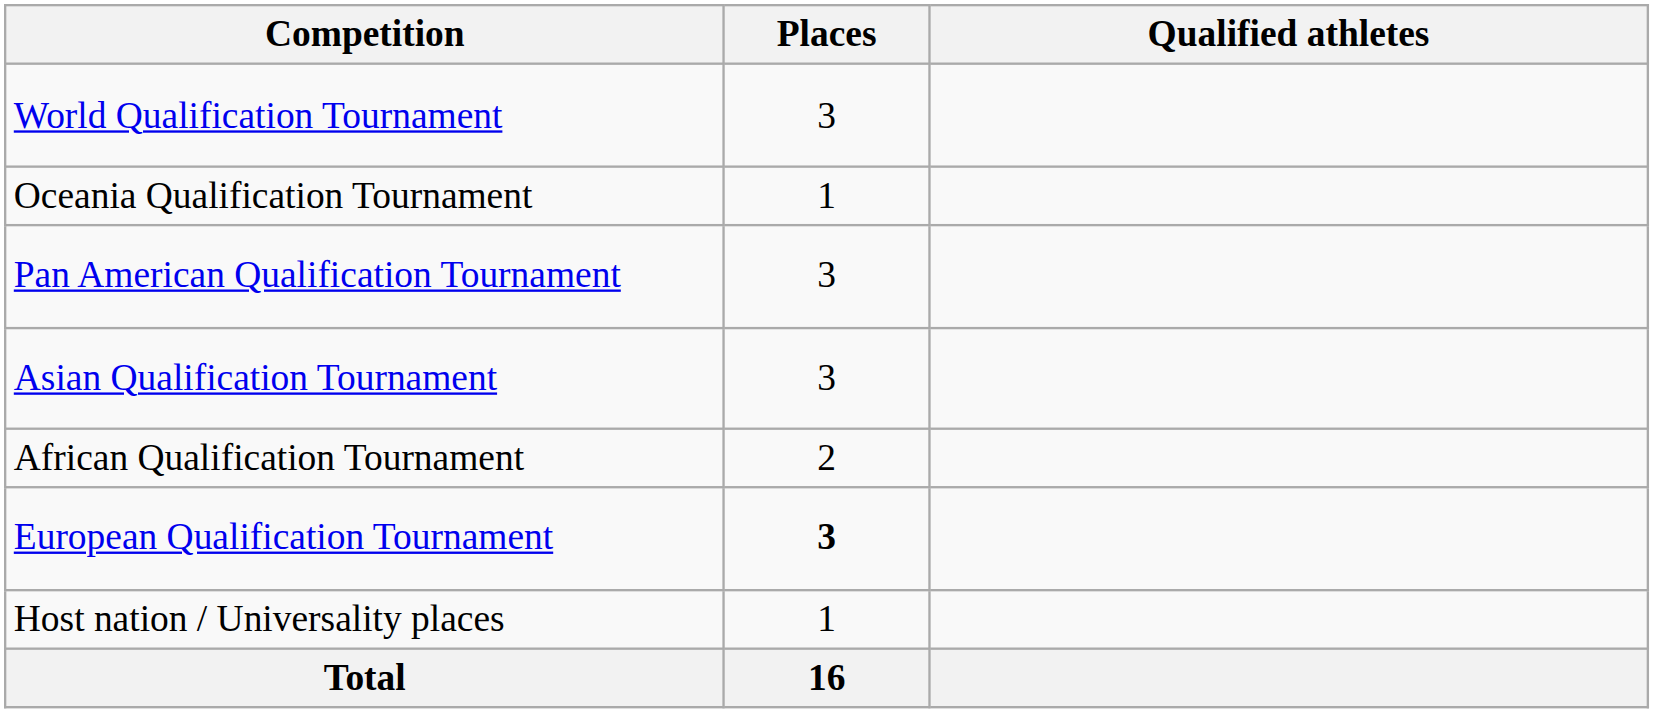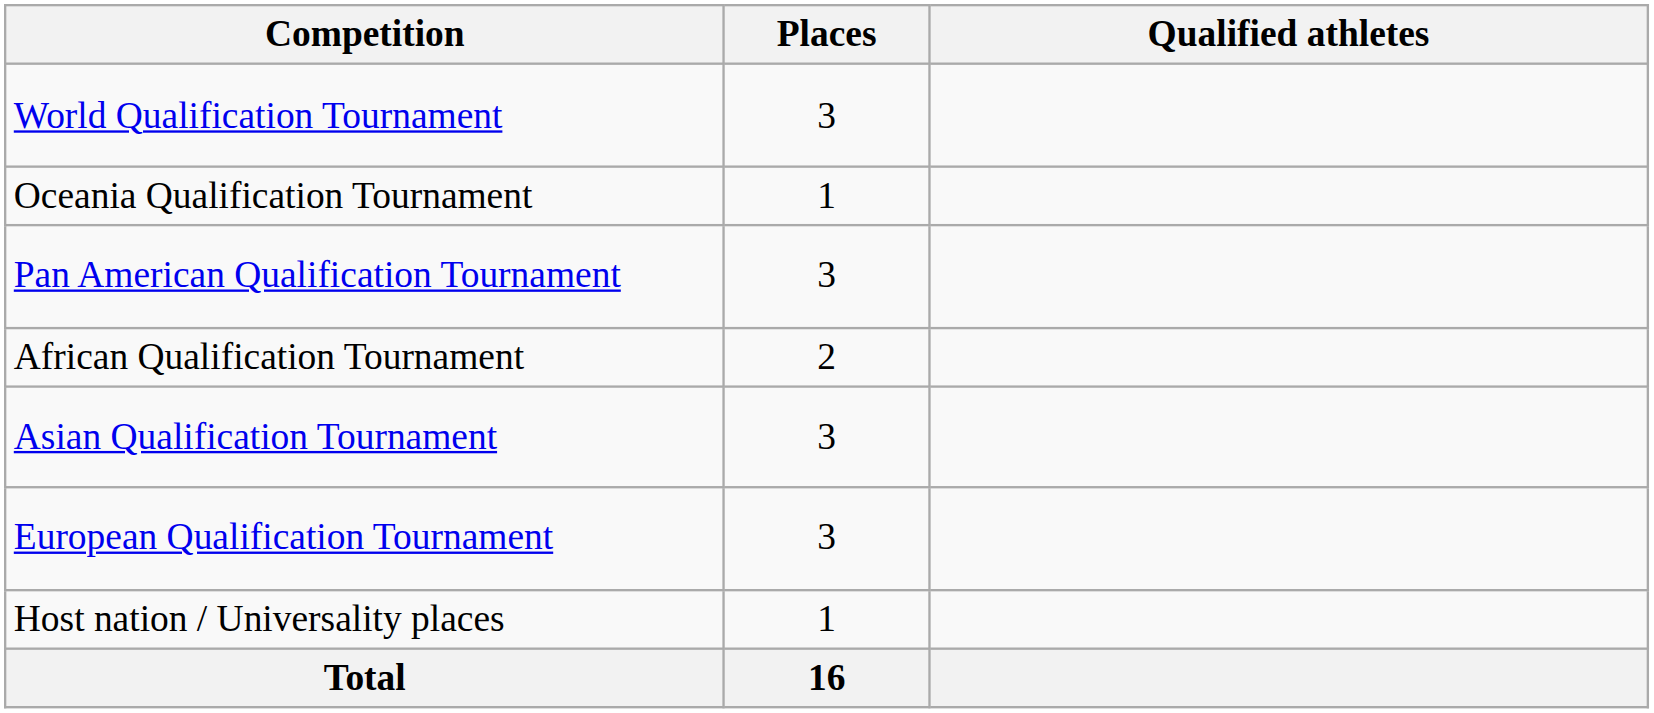 <table class = "wikitable">
 <tr>
 <th width=300>Competition</th>
 <th width=80>Places</th>
 <th width=300>Qualified athletes</th>
 </tr>
 <tr>
 <td><a href='#'>World Qualification Tournament</a></td>
 <td align="center">3</td>
 <td><br><br></td>
 </tr>
 <tr>
 <td>Oceania Qualification Tournament</td>
 <td align="center">1</td>
 <td></td>
 </tr>
 <tr>
 <td><a href='#'>Pan American Qualification Tournament</a></td>
 <td align="center">3</td>
 <td><br><br></td>
 </tr>
 <tr>
+<td>African Qualification Tournament</td>
+<td align="center">2</td>
+<td><br></td>
+</tr>
+<tr>
 <td><a href='#'>Asian Qualification Tournament</a></td>
 <td align="center">3</td>
 <td><br><br></td>
 </tr>
 <tr>
-<td>African Qualification Tournament</td>
-<td align="center">2</td>
-<td><br></td>
-</tr>
-<tr>
 <td><a href='#'>European Qualification Tournament</a></td>
-<td align="center"><strong>3</strong></td>
+<td align="center">3</td>
 <td><br><br></td>
 </tr>
 <tr>
 <td>Host nation / Universality places</td>
 <td align="center">1</td>
 <td></td>
 </tr>
 <tr>
 <th>Total</th>
 <th>16</th>
 <th></th>
 </tr>
 </table>
